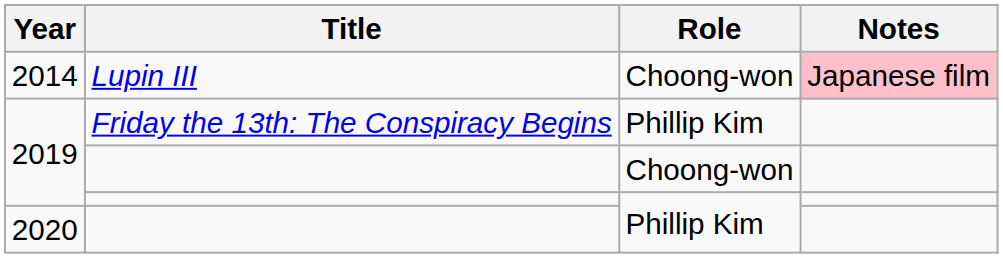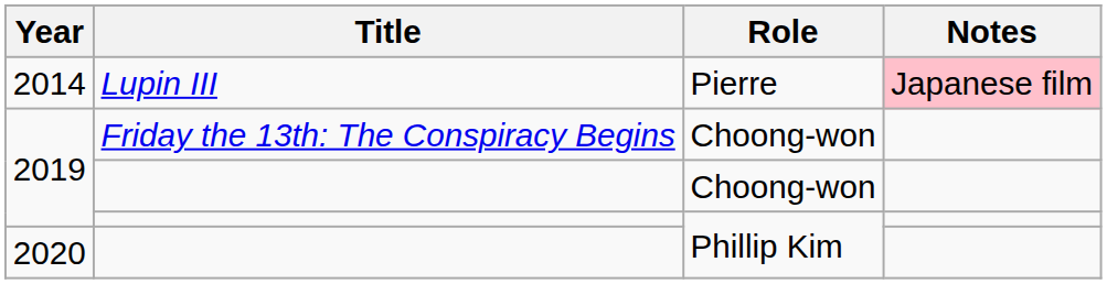 <table class="wikitable" style="font-size: 95%;">
 <tr>
 <th>Year</th>
 <th>Title</th>
 <th>Role</th>
 <th>Notes</th>
 </tr>
 <tr>
 <td>2014</td>
 <td><em><a href='#'>Lupin III</a></em></td>
-<td>Choong-won</td>
+<td>Pierre</td>
 <td style="background: pink;">Japanese film</td>
 </tr>
 <tr>
 <td rowspan=3>2019</td>
 <td><em><a href='#'>Friday the 13th: The Conspiracy Begins</a></em></td>
-<td>Phillip Kim</td>
+<td>Choong-won</td>
 <td></td>
 </tr>
 <tr>
 <td><em></em></td>
 <td>Choong-won</td>
 <td></td>
 </tr>
 <tr>
 <td><em></em></td>
 <td rowspan=2>Phillip Kim</td>
 <td></td>
 </tr>
 <tr>
 <td>2020</td>
 <td><em></em></td>
 <td></td>
 </tr>
 </table>
